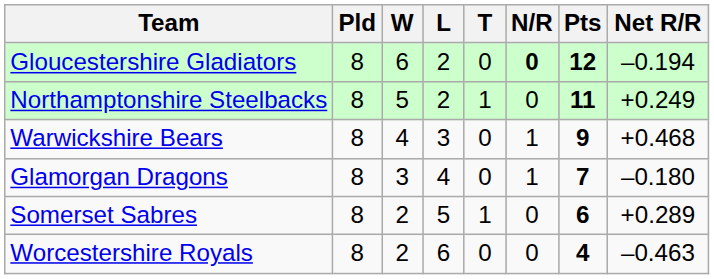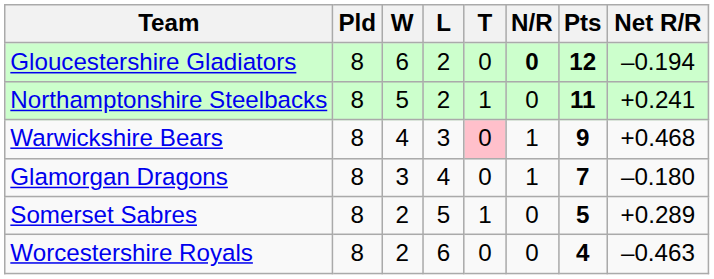 <table class="wikitable" style="text-align: center;">
 <tr>
 <th width=200>Team</th>
 <th width=20>Pld</th>
 <th width=20>W</th>
 <th width=20>L</th>
 <th width=20>T</th>
 <th width=20>N/R</th>
 <th width=20>Pts</th>
 <th width=60>Net R/R</th>
 </tr>
 <tr bgcolor="#ccffcc">
 <td align=left><a href='#'>Gloucestershire Gladiators</a></td>
 <td>8</td>
 <td>6</td>
 <td>2</td>
 <td>0</td>
 <td><strong>0</strong></td>
 <td><strong>12</strong></td>
 <td>–0.194</td>
 </tr>
 <tr bgcolor="#ccffcc">
 <td align=left><a href='#'>Northamptonshire Steelbacks</a></td>
 <td>8</td>
 <td>5</td>
 <td>2</td>
 <td>1</td>
 <td>0</td>
 <td><strong>11</strong></td>
-<td>+0.249</td>
+<td>+0.241</td>
 </tr>
 <tr>
 <td align=left><a href='#'>Warwickshire Bears</a></td>
 <td>8</td>
 <td>4</td>
 <td>3</td>
-<td>0</td>
+<td style="background: pink;">0</td>
 <td>1</td>
 <td><strong>9</strong></td>
 <td>+0.468</td>
 </tr>
 <tr>
 <td align=left><a href='#'>Glamorgan Dragons</a></td>
 <td>8</td>
 <td>3</td>
 <td>4</td>
 <td>0</td>
 <td>1</td>
 <td><strong>7</strong></td>
 <td>–0.180</td>
 </tr>
 <tr>
 <td align=left><a href='#'>Somerset Sabres</a></td>
 <td>8</td>
 <td>2</td>
 <td>5</td>
 <td>1</td>
 <td>0</td>
-<td><strong>6</strong></td>
+<td><strong>5</strong></td>
 <td>+0.289</td>
 </tr>
 <tr>
 <td align=left><a href='#'>Worcestershire Royals</a></td>
 <td>8</td>
 <td>2</td>
 <td>6</td>
 <td>0</td>
 <td>0</td>
 <td><strong>4</strong></td>
 <td>–0.463</td>
 </tr>
 </table>
